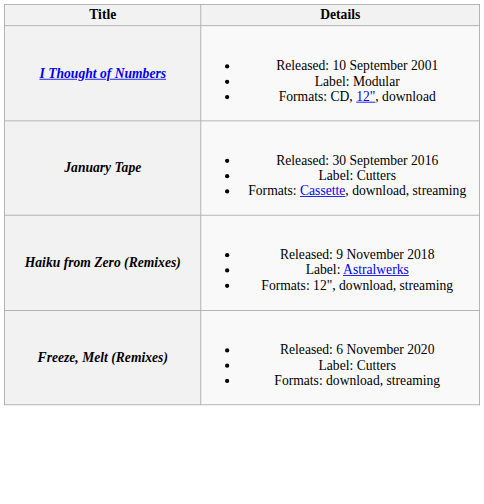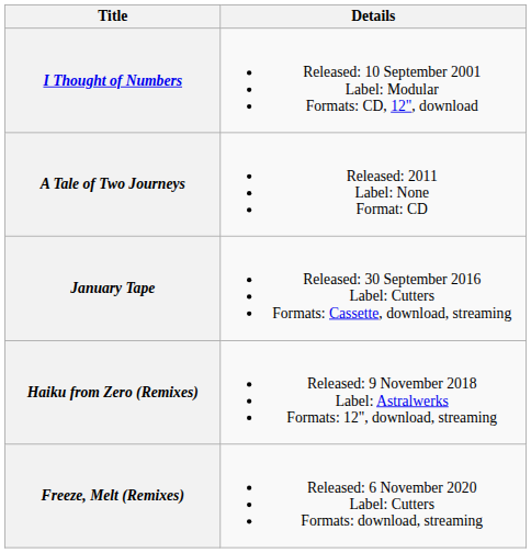 <table class="wikitable plainrowheaders" style="text-align:center">
 <tr>
 <th scope="col" style="width:14em;">Title</th>
 <th scope="col" style="width:20em;">Details</th>
 </tr>
 <tr>
 <th scope="row"><em><a href='#'>I Thought of Numbers</a></em></th>
 <td><br><ul><li>Released: 10 September 2001</li><li>Label: Modular</li><li>Formats: CD, <a href='#'>12"</a>, download</li></ul></td>
+</tr>
+<tr>
+<th scope="row"><em>A Tale of Two Journeys</em></th>
+<td><br><ul><li>Released: 2011</li><li>Label: None</li><li>Format: CD</li></ul></td>
 </tr>
 <tr>
 <th scope="row"><em>January Tape</em></th>
 <td><br><ul><li>Released: 30 September 2016</li><li>Label: Cutters</li><li>Formats: <a href='#'>Cassette</a>, download, streaming</li></ul></td>
 </tr>
 <tr>
 <th scope="row"><em>Haiku from Zero (Remixes)</em></th>
 <td><br><ul><li>Released: 9 November 2018</li><li>Label: <a href='#'>Astralwerks</a></li><li>Formats: 12", download, streaming</li></ul></td>
 </tr>
 <tr>
 <th scope="row"><em>Freeze, Melt (Remixes)</em></th>
 <td><br><ul><li>Released: 6 November 2020</li><li>Label: Cutters</li><li>Formats: download, streaming</li></ul></td>
 </tr>
 </table>
